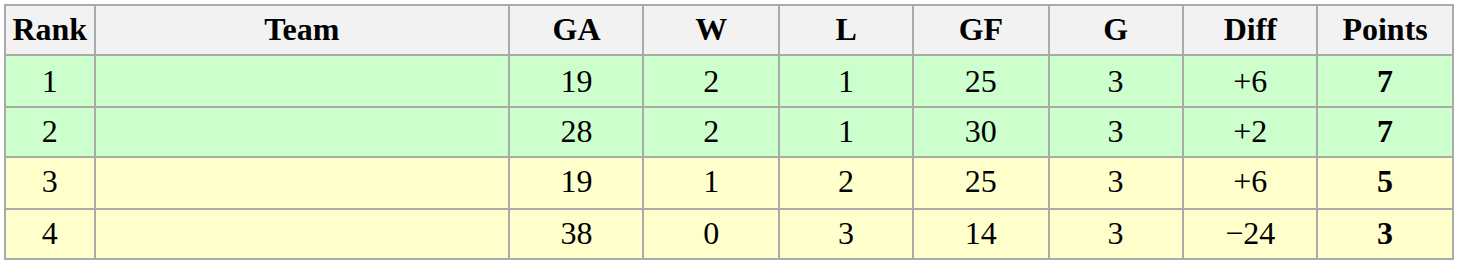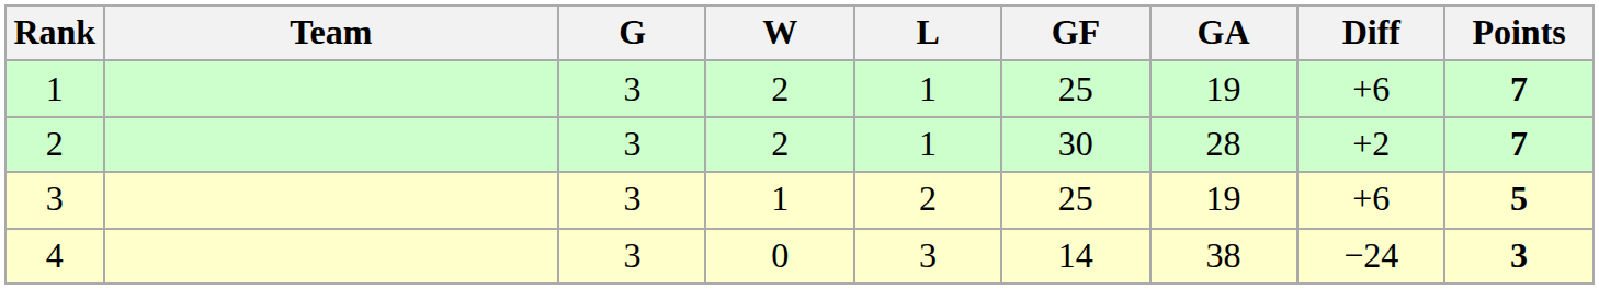 <table class=wikitable style="text-align:center">
 <tr>
 <th width="25">Rank</th>
 <th width="200">Team</th>
-<th width="60">GA</th>
+<th width="60">G</th>
 <th width="60">W</th>
 <th width="60">L</th>
 <th width="60">GF</th>
-<th width="60">G</th>
+<th width="60">GA</th>
 <th width="60">Diff</th>
 <th width="60">Points</th>
 </tr>
 <tr bgcolor=#CCFFCC>
 <td>1</td>
 <td align=left></td>
-<td>19</td>
+<td>3</td>
 <td>2</td>
 <td>1</td>
 <td>25</td>
-<td>3</td>
+<td>19</td>
 <td>+6</td>
 <td><strong>7</strong></td>
 </tr>
 <tr bgcolor=#CCFFCC>
 <td>2</td>
 <td align=left></td>
-<td>28</td>
+<td>3</td>
 <td>2</td>
 <td>1</td>
 <td>30</td>
-<td>3</td>
+<td>28</td>
 <td>+2</td>
 <td><strong>7</strong></td>
 </tr>
 <tr bgcolor=#ffffcc>
 <td>3</td>
 <td align=left></td>
-<td>19</td>
+<td>3</td>
 <td>1</td>
 <td>2</td>
 <td>25</td>
-<td>3</td>
+<td>19</td>
 <td>+6</td>
 <td><strong>5</strong></td>
 </tr>
 <tr bgcolor=#ffffcc>
 <td>4</td>
 <td align=left></td>
-<td>38</td>
+<td>3</td>
 <td>0</td>
 <td>3</td>
 <td>14</td>
-<td>3</td>
+<td>38</td>
 <td>−24</td>
 <td><strong>3</strong></td>
 </tr>
 </table>
